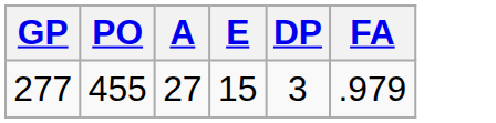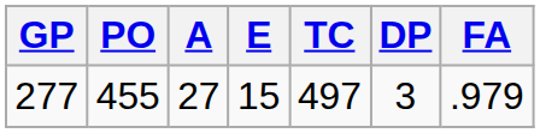 <table class="wikitable">
 <tr>
 <th><a href='#'>GP</a></th>
 <th><a href='#'>PO</a></th>
 <th><a href='#'>A</a></th>
 <th><a href='#'>E</a></th>
+<th><a href='#'>TC</a></th>
 <th><a href='#'>DP</a></th>
 <th><a href='#'>FA</a></th>
 </tr>
 <tr align=center>
 <td>277</td>
 <td>455</td>
 <td>27</td>
 <td>15</td>
+<td>497</td>
 <td>3</td>
 <td>.979</td>
 </tr>
 </table>
